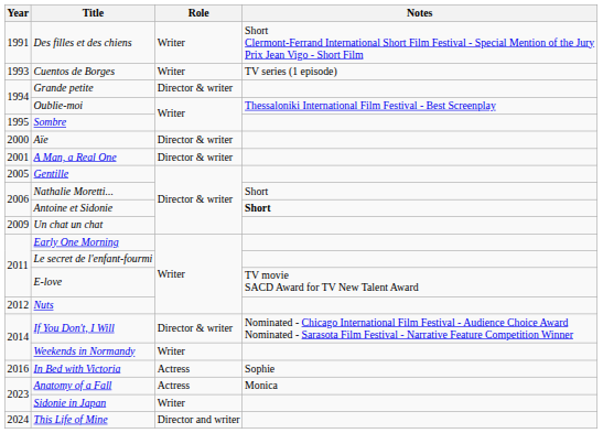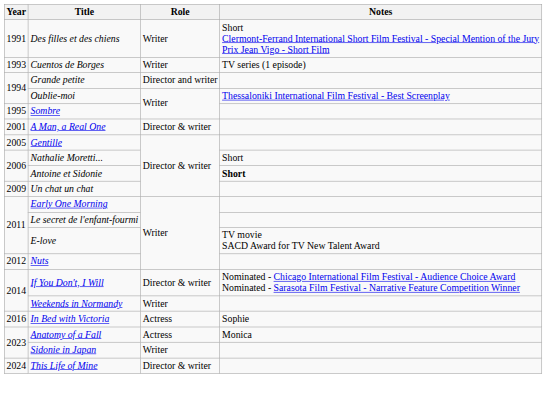 <table class="wikitable sortable">
 <tr>
 <th>Year</th>
 <th>Title</th>
 <th>Role</th>
 <th class="unsortable">Notes</th>
 </tr>
 <tr>
 <td>1991</td>
 <td><em>Des filles et des chiens</em></td>
 <td>Writer</td>
 <td>Short<br><a href='#'>Clermont-Ferrand International Short Film Festival - Special Mention of the Jury</a><br><a href='#'>Prix Jean Vigo - Short Film</a></td>
 </tr>
 <tr>
 <td>1993</td>
 <td><em>Cuentos de Borges</em></td>
 <td>Writer</td>
 <td>TV series (1 episode)</td>
 </tr>
 <tr>
 <td rowspan=2>1994</td>
 <td><em>Grande petite</em></td>
-<td>Director & writer</td>
+<td>Director and writer</td>
 <td></td>
 </tr>
 <tr>
 <td><em>Oublie-moi</em></td>
 <td rowspan=2>Writer</td>
 <td><a href='#'>Thessaloniki International Film Festival - Best Screenplay</a></td>
 </tr>
 <tr>
 <td>1995</td>
 <td><em><a href='#'>Sombre</a></em></td>
-<td></td>
-</tr>
-<tr>
-<td>2000</td>
-<td><em>Aïe</em></td>
-<td>Director & writer</td>
 <td></td>
 </tr>
 <tr>
 <td>2001</td>
 <td><em><a href='#'>A Man, a Real One</a></em></td>
 <td>Director & writer</td>
 <td></td>
 </tr>
 <tr>
 <td>2005</td>
 <td><em><a href='#'>Gentille</a></em></td>
 <td rowspan=4>Director & writer</td>
 <td></td>
 </tr>
 <tr>
 <td rowspan=2>2006</td>
 <td><em>Nathalie Moretti...</em></td>
 <td>Short</td>
 </tr>
 <tr>
 <td><em>Antoine et Sidonie</em></td>
 <td><strong>Short</strong></td>
 </tr>
 <tr>
 <td>2009</td>
 <td><em>Un chat un chat</em></td>
 <td></td>
 </tr>
 <tr>
 <td rowspan=3>2011</td>
 <td><em><a href='#'>Early One Morning</a></em></td>
 <td rowspan=4>Writer</td>
 <td></td>
 </tr>
 <tr>
 <td><em>Le secret de l'enfant-fourmi</em></td>
 <td></td>
 </tr>
 <tr>
 <td><em>E-love</em></td>
 <td>TV movie<br>SACD Award for TV New Talent Award</td>
 </tr>
 <tr>
 <td>2012</td>
 <td><em><a href='#'>Nuts</a></em></td>
 <td></td>
 </tr>
 <tr>
 <td rowspan=2>2014</td>
 <td><em><a href='#'>If You Don't, I Will</a></em></td>
 <td>Director & writer</td>
 <td>Nominated - <a href='#'>Chicago International Film Festival - Audience Choice Award</a><br>Nominated - <a href='#'>Sarasota Film Festival - Narrative Feature Competition Winner</a></td>
 </tr>
 <tr>
 <td><em><a href='#'>Weekends in Normandy</a></em></td>
 <td>Writer</td>
 <td></td>
 </tr>
 <tr>
 <td>2016</td>
 <td><em><a href='#'>In Bed with Victoria</a></em></td>
 <td>Actress</td>
 <td>Sophie</td>
 </tr>
 <tr>
 <td rowspan=2>2023</td>
 <td><em><a href='#'>Anatomy of a Fall</a></em></td>
 <td>Actress</td>
 <td>Monica</td>
 </tr>
 <tr>
 <td><em><a href='#'>Sidonie in Japan</a></em></td>
 <td>Writer</td>
 <td></td>
 </tr>
 <tr>
 <td>2024</td>
 <td><em><a href='#'>This Life of Mine</a></em></td>
-<td>Director and writer</td>
+<td>Director & writer</td>
 <td></td>
 </tr>
 </table>
